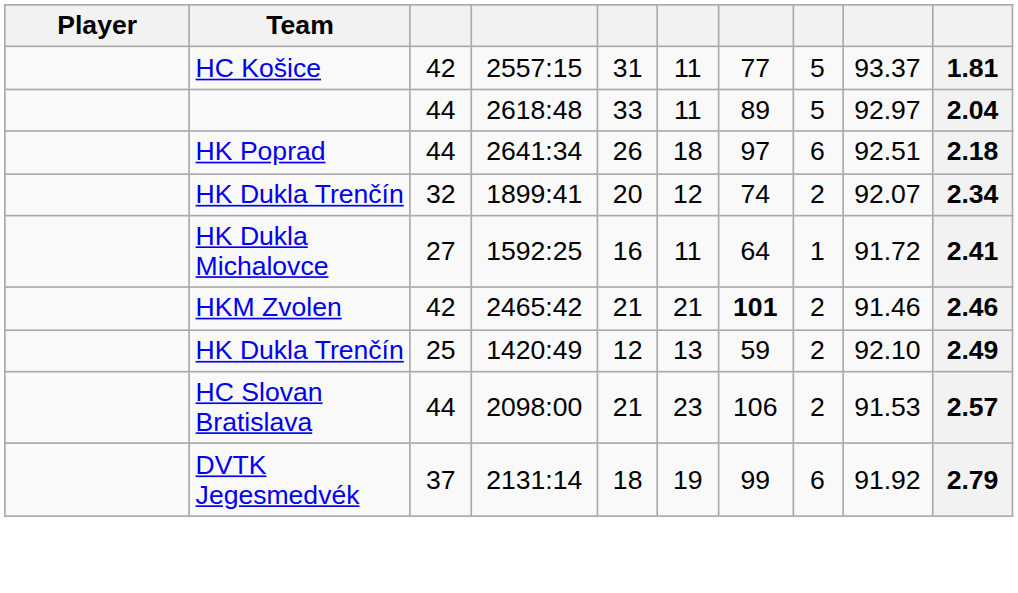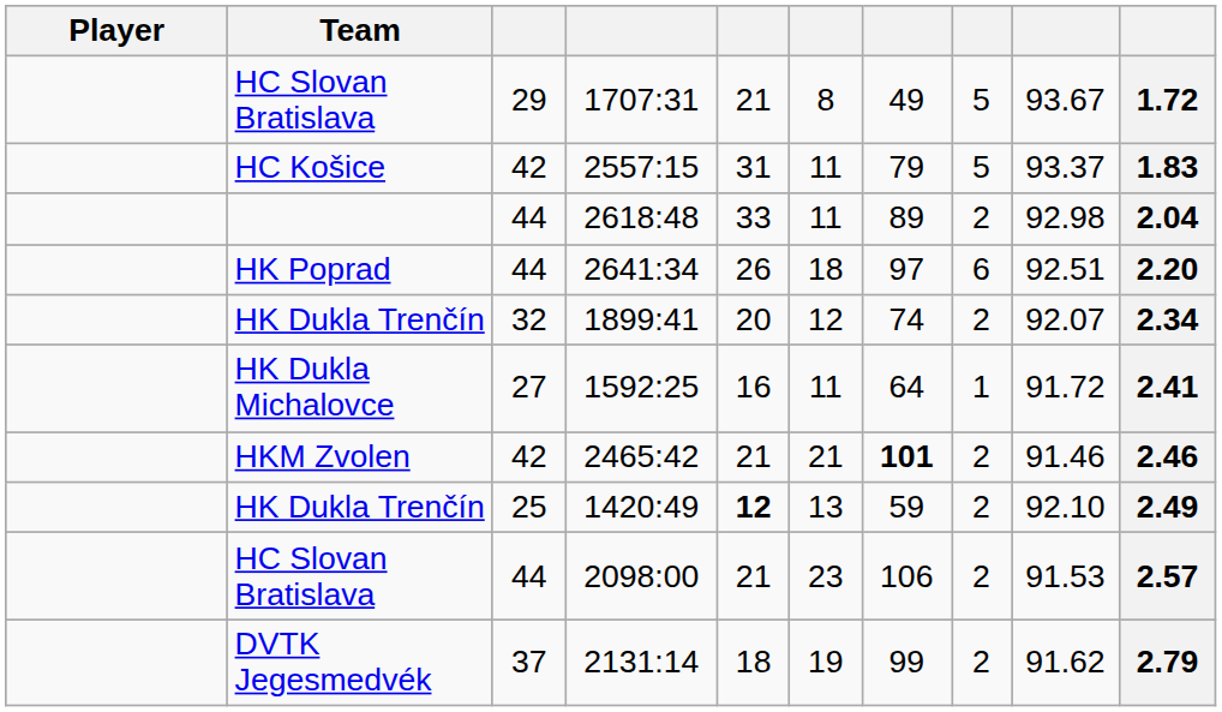 <table class="wikitable sortable" style="text-align: center">
 <tr>
 <th style="width: 15em;">Player</th>
 <th style="width: 12em;">Team</th>
 <th style="width: 3.5em;"></th>
 <th style="width: 6em;"></th>
 <th style="width: 3.5em;"></th>
 <th style="width: 3.5em;"></th>
 <th style="width: 4em;"></th>
 <th style="width: 3.5em;"></th>
 <th style="width: 4em;"></th>
 <th style="width: 4em;"></th>
 </tr>
 <tr>
 <td style="text-align:left;"> </td>
+<td style="text-align:left;"><a href='#'>HC Slovan Bratislava</a></td>
+<td>29</td>
+<td>1707:31</td>
+<td>21</td>
+<td>8</td>
+<td>49</td>
+<td>5</td>
+<td>93.67</td>
+<th>1.72</th>
+</tr>
+<tr>
+<td style="text-align:left;"> </td>
 <td style="text-align:left;"><a href='#'>HC Košice</a></td>
 <td>42</td>
 <td>2557:15</td>
 <td>31</td>
 <td>11</td>
-<td>77</td>
+<td>79</td>
 <td>5</td>
 <td>93.37</td>
-<th>1.81</th>
+<th>1.83</th>
 </tr>
 <tr>
 <td style="text-align:left;"></td>
 <td style="text-align:left;"></td>
 <td>44</td>
 <td>2618:48</td>
 <td>33</td>
 <td>11</td>
 <td>89</td>
-<td>5</td>
-<td>92.97</td>
+<td>2</td>
+<td>92.98</td>
 <th>2.04</th>
 </tr>
 <tr>
 <td style="text-align:left;"> </td>
 <td style="text-align:left;"><a href='#'>HK Poprad</a></td>
 <td>44</td>
 <td>2641:34</td>
 <td>26</td>
 <td>18</td>
 <td>97</td>
 <td>6</td>
 <td>92.51</td>
-<th>2.18</th>
+<th>2.20</th>
 </tr>
 <tr>
 <td style="text-align:left;"> </td>
 <td style="text-align:left;"><a href='#'>HK Dukla Trenčín</a></td>
 <td>32</td>
 <td>1899:41</td>
 <td>20</td>
 <td>12</td>
 <td>74</td>
 <td>2</td>
 <td>92.07</td>
 <th>2.34</th>
 </tr>
 <tr>
 <td style="text-align:left;"> </td>
 <td style="text-align:left;"><a href='#'>HK Dukla Michalovce</a></td>
 <td>27</td>
 <td>1592:25</td>
 <td>16</td>
 <td>11</td>
 <td>64</td>
 <td>1</td>
 <td>91.72</td>
 <th>2.41</th>
 </tr>
 <tr>
 <td style="text-align:left;"> </td>
 <td style="text-align:left;"><a href='#'>HKM Zvolen</a></td>
 <td>42</td>
 <td>2465:42</td>
 <td>21</td>
 <td>21</td>
 <td><strong>101</strong></td>
 <td>2</td>
 <td>91.46</td>
 <th>2.46</th>
 </tr>
 <tr>
 <td style="text-align:left;"> </td>
 <td style="text-align:left;"><a href='#'>HK Dukla Trenčín</a></td>
 <td>25</td>
 <td>1420:49</td>
-<td>12</td>
+<td><strong>12</strong></td>
 <td>13</td>
 <td>59</td>
 <td>2</td>
 <td>92.10</td>
 <th>2.49</th>
 </tr>
 <tr>
 <td style="text-align:left;"> </td>
 <td style="text-align:left;"><a href='#'>HC Slovan Bratislava</a></td>
 <td>44</td>
 <td>2098:00</td>
 <td>21</td>
 <td>23</td>
 <td>106</td>
 <td>2</td>
 <td>91.53</td>
 <th>2.57</th>
 </tr>
 <tr>
 <td style="text-align:left;"> </td>
 <td style="text-align:left;"><a href='#'>DVTK Jegesmedvék</a></td>
 <td>37</td>
 <td>2131:14</td>
 <td>18</td>
 <td>19</td>
 <td>99</td>
-<td>6</td>
-<td>91.92</td>
+<td>2</td>
+<td>91.62</td>
 <th>2.79</th>
 </tr>
 </table>
